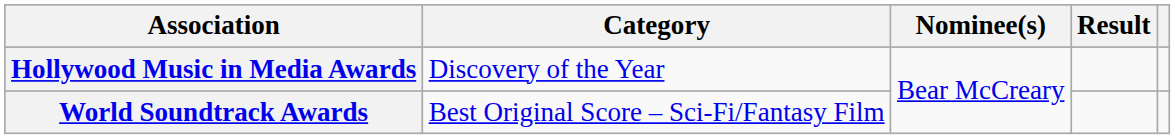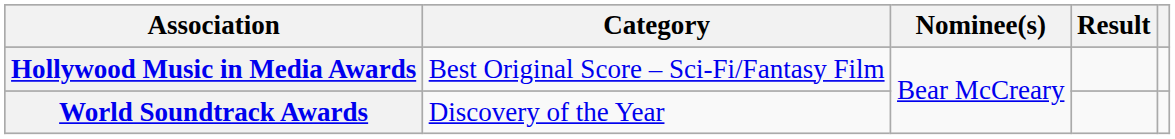 <table class="wikitable sortable plainrowheaders">
 <tr>
 <th scope="col">Association</th>
 <th scope="col">Category</th>
 <th scope="col">Nominee(s)</th>
 <th scope="col">Result</th>
 <th scope="col" class="unsortable"></th>
 </tr>
 <tr>
 <th scope="row"><a href='#'>Hollywood Music in Media Awards</a></th>
-<td><a href='#'>Discovery of the Year</a></td>
+<td><a href='#'>Best Original Score – Sci-Fi/Fantasy Film</a></td>
 <td rowspan="2"><a href='#'>Bear McCreary</a></td>
 <td></td>
 <td style="text-align:center;"><br></td>
 </tr>
 <tr>
 <th scope="row"><a href='#'>World Soundtrack Awards</a></th>
-<td><a href='#'>Best Original Score – Sci-Fi/Fantasy Film</a></td>
+<td><a href='#'>Discovery of the Year</a></td>
 <td></td>
 <td style="text-align:center;"><br></td>
 </tr>
 </table>
